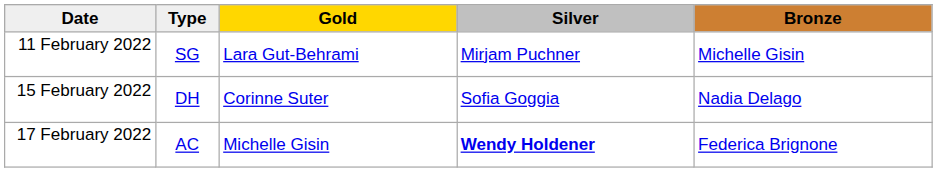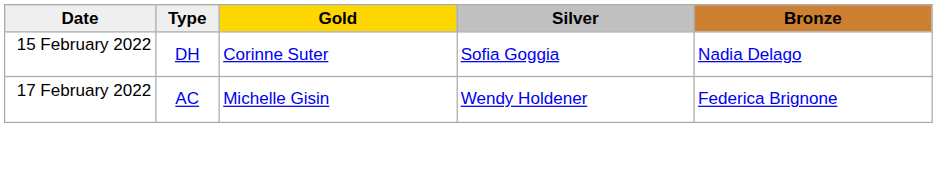 <table class="wikitable plainrowheaders" style="background:#fff; font-size:86%; line-height:15px; border:grey solid 1px; border-collapse:collapse;">
 <tr style="background:#ccc; text-align:center;">
 <th style="background:#EFEFEF;" width="115">Date</th>
 <th style="background:#EFEFEF;" width="45">Type</th>
 <th style="background:#FFD700;" width="185">Gold</th>
 <th style="background:#C0C0C0;" width="185">Silver</th>
 <th style="background:#CD7F32;" width="185">Bronze</th>
-</tr>
-<tr>
-<td align=right>11 February 2022  </td>
-<td align=center><a href='#'>SG</a></td>
-<td> <a href='#'>Lara Gut-Behrami</a></td>
-<td> <a href='#'>Mirjam Puchner</a></td>
-<td> <a href='#'>Michelle Gisin</a></td>
 </tr>
 <tr>
 <td align=right>15 February 2022  </td>
 <td align=center><a href='#'>DH</a></td>
 <td> <a href='#'>Corinne Suter</a></td>
 <td> <a href='#'>Sofia Goggia</a></td>
 <td> <a href='#'>Nadia Delago</a></td>
 </tr>
 <tr>
 <td align=right>17 February 2022  </td>
 <td align=center><a href='#'>AC</a></td>
 <td> <a href='#'>Michelle Gisin</a></td>
-<td><strong> <a href='#'>Wendy Holdener</a></strong></td>
+<td> <a href='#'>Wendy Holdener</a></td>
 <td> <a href='#'>Federica Brignone</a></td>
 </tr>
 </table>
